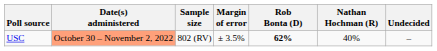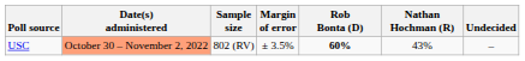 <table class="wikitable" style="font-size:90%;text-align:center;">
 <tr valign=bottom>
 <th>Poll source</th>
 <th>Date(s)<br>administered</th>
 <th>Sample<br>size</th>
 <th>Margin<br>of error</th>
 <th style="width:100px;">Rob<br>Bonta (D)</th>
 <th style="width:100px;">Nathan<br>Hochman (R)</th>
 <th>Undecided</th>
 </tr>
 <tr>
 <td style="text-align:left;"><a href='#'>USC</a></td>
 <td style="background: lightsalmon;">October 30 – November 2, 2022</td>
 <td>802 (RV)</td>
 <td>± 3.5%</td>
-<td><strong>62%</strong></td>
-<td>40%</td>
+<td><strong>60%</strong></td>
+<td>43%</td>
 <td>–</td>
 </tr>
 </table>
